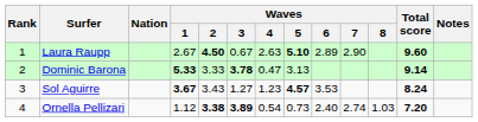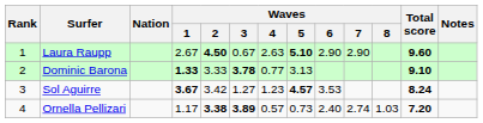 <table class="wikitable sortable" style="text-align:center">
 <tr>
 <th rowspan=2>Rank</th>
 <th rowspan=2>Surfer</th>
 <th rowspan=2>Nation</th>
 <th colspan=8>Waves</th>
 <th rowspan=2>Total<br>score</th>
 <th rowspan=2>Notes</th>
 </tr>
 <tr>
 <th>1</th>
 <th>2</th>
 <th>3</th>
 <th>4</th>
 <th>5</th>
 <th>6</th>
 <th>7</th>
 <th>8</th>
 </tr>
 <tr bgcolor=ccffcc>
 <td>1</td>
 <td align=left><a href='#'>Laura Raupp</a></td>
 <td align=left></td>
 <td>2.67</td>
 <td><strong>4.50</strong></td>
 <td>0.67</td>
 <td>2.63</td>
 <td><strong>5.10</strong></td>
-<td>2.89</td>
+<td>2.90</td>
 <td>2.90</td>
 <td></td>
 <td><strong>9.60</strong></td>
 <td></td>
 </tr>
 <tr bgcolor=ccffcc>
 <td>2</td>
 <td align=left><a href='#'>Dominic Barona</a></td>
 <td align=left></td>
-<td><strong>5.33</strong></td>
+<td><strong>1.33</strong></td>
 <td>3.33</td>
 <td><strong>3.78</strong></td>
-<td>0.47</td>
+<td>0.77</td>
 <td>3.13</td>
 <td></td>
 <td></td>
 <td></td>
-<td><strong>9.14</strong></td>
+<td><strong>9.10</strong></td>
 <td></td>
 </tr>
 <tr>
 <td>3</td>
 <td align=left><a href='#'>Sol Aguirre</a></td>
 <td align=left></td>
 <td><strong>3.67</strong></td>
-<td>3.43</td>
+<td>3.42</td>
 <td>1.27</td>
 <td>1.23</td>
 <td><strong>4.57</strong></td>
 <td>3.53</td>
 <td></td>
 <td></td>
 <td><strong>8.24</strong></td>
 <td></td>
 </tr>
 <tr>
 <td>4</td>
 <td align=left><a href='#'>Ornella Pellizari</a></td>
 <td align=left></td>
-<td>1.12</td>
+<td>1.17</td>
 <td><strong>3.38</strong></td>
 <td><strong>3.89</strong></td>
-<td>0.54</td>
+<td>0.57</td>
 <td>0.73</td>
 <td>2.40</td>
 <td>2.74</td>
 <td>1.03</td>
 <td><strong>7.20</strong></td>
 <td></td>
 </tr>
 </table>
